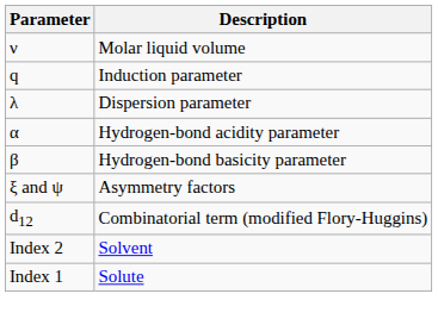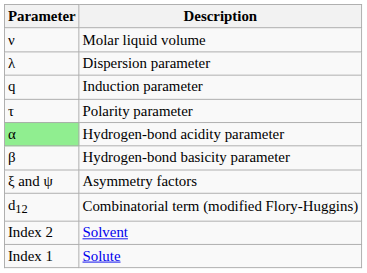 <table class="wikitable" border="0">
 <tr>
 <th>Parameter</th>
 <th>Description</th>
 </tr>
 <tr>
 <td>ν</td>
 <td>Molar liquid volume</td>
 </tr>
 <tr>
+<td>λ</td>
+<td>Dispersion parameter</td>
+</tr>
+<tr>
 <td>q</td>
 <td>Induction parameter</td>
 </tr>
 <tr>
-<td>λ</td>
-<td>Dispersion parameter</td>
+<td>τ</td>
+<td>Polarity parameter</td>
 </tr>
 <tr>
-<td>α</td>
+<td style="background: lightgreen;">α</td>
 <td>Hydrogen-bond acidity parameter</td>
 </tr>
 <tr>
 <td>β</td>
 <td>Hydrogen-bond basicity parameter</td>
 </tr>
 <tr>
 <td>ξ and ψ</td>
 <td>Asymmetry factors</td>
 </tr>
 <tr>
 <td>d<sub>12</sub></td>
 <td>Combinatorial term (modified Flory-Huggins)</td>
 </tr>
 <tr>
 <td>Index 2</td>
 <td><a href='#'>Solvent</a></td>
 </tr>
 <tr>
 <td>Index 1</td>
 <td><a href='#'>Solute</a></td>
 </tr>
 </table>
